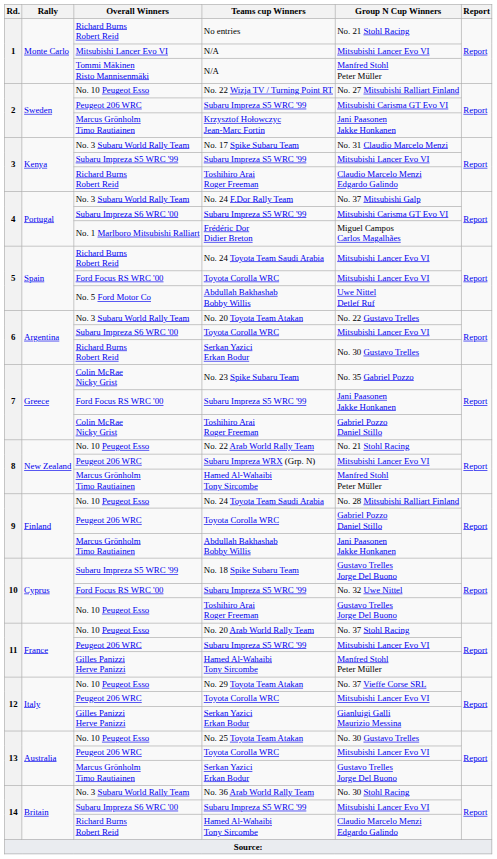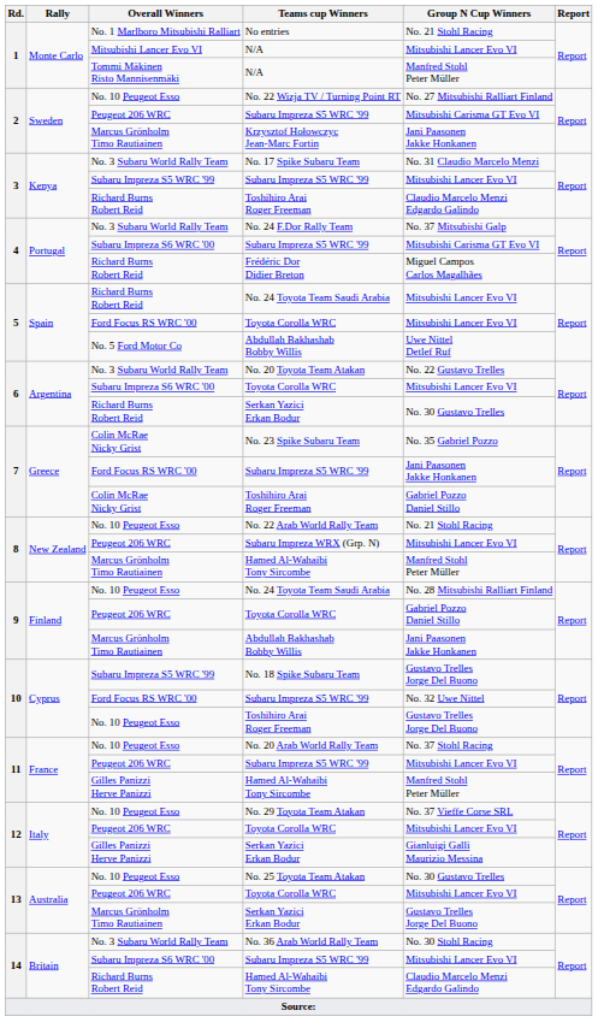 <table class="wikitable" style="font-size:85%;">
 <tr>
 <th>Rd.</th>
 <th>Rally</th>
 <th>Overall Winners</th>
 <th>Teams cup Winners</th>
 <th>Group N Cup Winners</th>
 <th>Report</th>
 </tr>
 <tr>
 <th rowspan="3">1</th>
 <td rowspan="3"> <a href='#'>Monte Carlo</a></td>
-<td> <a href='#'>Richard Burns</a><br> <a href='#'>Robert Reid</a></td>
+<td nowrap> No. 1 <a href='#'>Marlboro Mitsubishi Ralliart</a></td>
 <td nowrap>No entries</td>
 <td> No. 21 <a href='#'>Stohl Racing</a></td>
 <td rowspan="3"><a href='#'>Report</a></td>
 </tr>
 <tr>
 <td> <a href='#'>Mitsubishi Lancer Evo VI</a></td>
 <td>N/A</td>
 <td> <a href='#'>Mitsubishi Lancer Evo VI</a></td>
 </tr>
 <tr>
 <td> <a href='#'>Tommi Mäkinen</a><br> <a href='#'>Risto Mannisenmäki</a></td>
 <td>N/A</td>
 <td> <a href='#'>Manfred Stohl</a><br> Peter Müller</td>
 </tr>
 <tr>
 <th rowspan="3">2</th>
 <td rowspan="3"> <a href='#'>Sweden</a></td>
 <td nowrap=""> No. 10 <a href='#'>Peugeot Esso</a></td>
 <td nowrap=""> No. 22 <a href='#'>Wizja TV / Turning Point RT</a></td>
 <td> No. 27 <a href='#'>Mitsubishi Ralliart Finland</a></td>
 <td rowspan="3"><a href='#'>Report</a></td>
 </tr>
 <tr>
 <td> <a href='#'>Peugeot 206 WRC</a></td>
 <td> <a href='#'>Subaru Impreza S5 WRC '99</a></td>
 <td> <a href='#'>Mitsubishi Carisma GT Evo VI</a></td>
 </tr>
 <tr>
 <td> <a href='#'>Marcus Grönholm</a><br> <a href='#'>Timo Rautiainen</a></td>
 <td> <a href='#'>Krzysztof Hołowczyc</a><br> <a href='#'>Jean-Marc Fortin</a></td>
 <td> <a href='#'>Jani Paasonen</a><br> <a href='#'>Jakke Honkanen</a></td>
 </tr>
 <tr>
 <th rowspan="3">3</th>
 <td rowspan="3"> <a href='#'>Kenya</a></td>
 <td nowrap=""> No. 3 <a href='#'>Subaru World Rally Team</a></td>
 <td nowrap=""> No. 17 <a href='#'>Spike Subaru Team</a></td>
 <td> No. 31 <a href='#'>Claudio Marcelo Menzi</a></td>
 <td rowspan="3"><a href='#'>Report</a></td>
 </tr>
 <tr>
 <td> <a href='#'>Subaru Impreza S5 WRC '99</a></td>
 <td> <a href='#'>Subaru Impreza S5 WRC '99</a></td>
 <td> <a href='#'>Mitsubishi Lancer Evo VI</a></td>
 </tr>
 <tr>
 <td> <a href='#'>Richard Burns</a><br> <a href='#'>Robert Reid</a></td>
 <td> <a href='#'>Toshihiro Arai</a><br> <a href='#'>Roger Freeman</a></td>
 <td> <a href='#'>Claudio Marcelo Menzi</a><br> <a href='#'>Edgardo Galindo</a></td>
 </tr>
 <tr>
 <th rowspan="3">4</th>
 <td rowspan="3"> <a href='#'>Portugal</a></td>
 <td nowrap=""> No. 3 <a href='#'>Subaru World Rally Team</a></td>
 <td nowrap=""> No. 24 <a href='#'>F.Dor Rally Team</a></td>
 <td> No. 37 <a href='#'>Mitsubishi Galp</a></td>
 <td rowspan="3"><a href='#'>Report</a></td>
 </tr>
 <tr>
 <td> <a href='#'>Subaru Impreza S6 WRC '00</a></td>
 <td> <a href='#'>Subaru Impreza S5 WRC '99</a></td>
 <td> <a href='#'>Mitsubishi Carisma GT Evo VI</a></td>
 </tr>
 <tr>
-<td nowrap> No. 1 <a href='#'>Marlboro Mitsubishi Ralliart</a></td>
+<td> <a href='#'>Richard Burns</a><br> <a href='#'>Robert Reid</a></td>
 <td> <a href='#'>Frédéric Dor</a><br> <a href='#'>Didier Breton</a></td>
 <td> Miguel Campos<br> <a href='#'>Carlos Magalhães</a></td>
 </tr>
 <tr>
 <th rowspan="3">5</th>
 <td rowspan="3"> <a href='#'>Spain</a></td>
 <td> <a href='#'>Richard Burns</a><br> <a href='#'>Robert Reid</a></td>
 <td nowrap=""> No. 24 <a href='#'>Toyota Team Saudi Arabia</a></td>
 <td> <a href='#'>Mitsubishi Lancer Evo VI</a></td>
 <td rowspan="3"><a href='#'>Report</a></td>
 </tr>
 <tr>
 <td> <a href='#'>Ford Focus RS WRC '00</a></td>
 <td> <a href='#'>Toyota Corolla WRC</a></td>
 <td> <a href='#'>Mitsubishi Lancer Evo VI</a></td>
 </tr>
 <tr>
 <td nowrap=""> No. 5 <a href='#'>Ford Motor Co</a></td>
 <td> <a href='#'>Abdullah Bakhashab</a><br> <a href='#'>Bobby Willis</a></td>
 <td> <a href='#'>Uwe Nittel</a><br> <a href='#'>Detlef Ruf</a></td>
 </tr>
 <tr>
 <th rowspan="3">6</th>
 <td rowspan="3"> <a href='#'>Argentina</a></td>
 <td nowrap=""> No. 3 <a href='#'>Subaru World Rally Team</a></td>
 <td nowrap=""> No. 20 <a href='#'>Toyota Team Atakan</a></td>
 <td> No. 22 <a href='#'>Gustavo Trelles</a></td>
 <td rowspan="3"><a href='#'>Report</a></td>
 </tr>
 <tr>
 <td> <a href='#'>Subaru Impreza S6 WRC '00</a></td>
 <td> <a href='#'>Toyota Corolla WRC</a></td>
 <td> <a href='#'>Mitsubishi Lancer Evo VI</a></td>
 </tr>
 <tr>
 <td> <a href='#'>Richard Burns</a><br> <a href='#'>Robert Reid</a></td>
 <td> <a href='#'>Serkan Yazici</a><br> <a href='#'>Erkan Bodur</a></td>
 <td> No. 30 <a href='#'>Gustavo Trelles</a></td>
 </tr>
 <tr>
 <th rowspan="3">7</th>
 <td rowspan="3"> <a href='#'>Greece</a></td>
 <td> <a href='#'>Colin McRae</a><br> <a href='#'>Nicky Grist</a></td>
 <td nowrap=""> No. 23 <a href='#'>Spike Subaru Team</a></td>
 <td> No. 35 <a href='#'>Gabriel Pozzo</a></td>
 <td rowspan="3"><a href='#'>Report</a></td>
 </tr>
 <tr>
 <td> <a href='#'>Ford Focus RS WRC '00</a></td>
 <td> <a href='#'>Subaru Impreza S5 WRC '99</a></td>
 <td> <a href='#'>Jani Paasonen</a><br> <a href='#'>Jakke Honkanen</a></td>
 </tr>
 <tr>
 <td> <a href='#'>Colin McRae</a><br> <a href='#'>Nicky Grist</a></td>
 <td> <a href='#'>Toshihiro Arai</a><br> <a href='#'>Roger Freeman</a></td>
 <td> <a href='#'>Gabriel Pozzo</a><br> <a href='#'>Daniel Stillo</a></td>
 </tr>
 <tr>
 <th rowspan="3">8</th>
 <td rowspan="3"> <a href='#'>New Zealand</a></td>
 <td nowrap=""> No. 10 <a href='#'>Peugeot Esso</a></td>
 <td nowrap=""> No. 22 <a href='#'>Arab World Rally Team</a></td>
 <td> No. 21 <a href='#'>Stohl Racing</a></td>
 <td rowspan="3"><a href='#'>Report</a></td>
 </tr>
 <tr>
 <td> <a href='#'>Peugeot 206 WRC</a></td>
 <td> <a href='#'>Subaru Impreza WRX</a> (Grp. N)</td>
 <td> <a href='#'>Mitsubishi Lancer Evo VI</a></td>
 </tr>
 <tr>
 <td> <a href='#'>Marcus Grönholm</a><br> <a href='#'>Timo Rautiainen</a></td>
 <td> <a href='#'>Hamed Al-Wahaibi</a><br> <a href='#'>Tony Sircombe</a></td>
 <td> <a href='#'>Manfred Stohl</a><br> Peter Müller</td>
 </tr>
 <tr>
 <th rowspan="3">9</th>
 <td rowspan="3"> <a href='#'>Finland</a></td>
 <td> No. 10 <a href='#'>Peugeot Esso</a></td>
 <td> No. 24 <a href='#'>Toyota Team Saudi Arabia</a></td>
 <td> No. 28 <a href='#'>Mitsubishi Ralliart Finland</a></td>
 <td rowspan="3"><a href='#'>Report</a></td>
 </tr>
 <tr>
 <td> <a href='#'>Peugeot 206 WRC</a></td>
 <td> <a href='#'>Toyota Corolla WRC</a></td>
 <td> <a href='#'>Gabriel Pozzo</a><br> <a href='#'>Daniel Stillo</a></td>
 </tr>
 <tr>
 <td> <a href='#'>Marcus Grönholm</a><br> <a href='#'>Timo Rautiainen</a></td>
 <td> <a href='#'>Abdullah Bakhashab</a><br> <a href='#'>Bobby Willis</a></td>
 <td> <a href='#'>Jani Paasonen</a><br> <a href='#'>Jakke Honkanen</a></td>
 </tr>
 <tr>
 <th rowspan="3">10</th>
 <td rowspan="3"> <a href='#'>Cyprus</a></td>
 <td> <a href='#'>Subaru Impreza S5 WRC '99</a></td>
 <td> No. 18 <a href='#'>Spike Subaru Team</a></td>
 <td> <a href='#'>Gustavo Trelles</a><br> <a href='#'>Jorge Del Buono</a></td>
 <td rowspan="3"><a href='#'>Report</a></td>
 </tr>
 <tr>
 <td> <a href='#'>Ford Focus RS WRC '00</a></td>
 <td> <a href='#'>Subaru Impreza S5 WRC '99</a></td>
 <td> No. 32 <a href='#'>Uwe Nittel</a></td>
 </tr>
 <tr>
 <td> No. 10 <a href='#'>Peugeot Esso</a></td>
 <td> <a href='#'>Toshihiro Arai</a><br> <a href='#'>Roger Freeman</a></td>
 <td> <a href='#'>Gustavo Trelles</a><br> <a href='#'>Jorge Del Buono</a></td>
 </tr>
 <tr>
 <th rowspan="3">11</th>
 <td rowspan="3"> <a href='#'>France</a></td>
 <td> No. 10 <a href='#'>Peugeot Esso</a></td>
 <td> No. 20 <a href='#'>Arab World Rally Team</a></td>
 <td> No. 37 <a href='#'>Stohl Racing</a></td>
 <td rowspan="3"><a href='#'>Report</a></td>
 </tr>
 <tr>
 <td> <a href='#'>Peugeot 206 WRC</a></td>
 <td> <a href='#'>Subaru Impreza S5 WRC '99</a></td>
 <td> <a href='#'>Mitsubishi Lancer Evo VI</a></td>
 </tr>
 <tr>
 <td> <a href='#'>Gilles Panizzi</a><br> <a href='#'>Herve Panizzi</a></td>
 <td> <a href='#'>Hamed Al-Wahaibi</a><br> <a href='#'>Tony Sircombe</a></td>
 <td> <a href='#'>Manfred Stohl</a><br> Peter Müller</td>
 </tr>
 <tr>
 <th rowspan="3">12</th>
 <td rowspan="3"> <a href='#'>Italy</a></td>
 <td> No. 10 <a href='#'>Peugeot Esso</a></td>
 <td> No. 29 <a href='#'>Toyota Team Atakan</a></td>
 <td> No. 37 <a href='#'>Vieffe Corse SRL</a></td>
 <td rowspan="3"><a href='#'>Report</a></td>
 </tr>
 <tr>
 <td> <a href='#'>Peugeot 206 WRC</a></td>
 <td> <a href='#'>Toyota Corolla WRC</a></td>
 <td> <a href='#'>Mitsubishi Lancer Evo VI</a></td>
 </tr>
 <tr>
 <td> <a href='#'>Gilles Panizzi</a><br> <a href='#'>Herve Panizzi</a></td>
 <td> <a href='#'>Serkan Yazici</a><br> <a href='#'>Erkan Bodur</a></td>
 <td> <a href='#'>Gianluigi Galli</a><br> <a href='#'>Maurizio Messina</a></td>
 </tr>
 <tr>
 <th rowspan="3">13</th>
 <td rowspan="3"> <a href='#'>Australia</a></td>
 <td> No. 10 <a href='#'>Peugeot Esso</a></td>
 <td> No. 25 <a href='#'>Toyota Team Atakan</a></td>
 <td> No. 30 <a href='#'>Gustavo Trelles</a></td>
 <td rowspan="3"><a href='#'>Report</a></td>
 </tr>
 <tr>
 <td> <a href='#'>Peugeot 206 WRC</a></td>
 <td> <a href='#'>Toyota Corolla WRC</a></td>
 <td> <a href='#'>Mitsubishi Lancer Evo VI</a></td>
 </tr>
 <tr>
 <td> <a href='#'>Marcus Grönholm</a><br> <a href='#'>Timo Rautiainen</a></td>
 <td> <a href='#'>Serkan Yazici</a><br> <a href='#'>Erkan Bodur</a></td>
 <td> <a href='#'>Gustavo Trelles</a><br> <a href='#'>Jorge Del Buono</a></td>
 </tr>
 <tr>
 <th rowspan="3">14</th>
 <td rowspan="3"> <a href='#'>Britain</a></td>
 <td> No. 3 <a href='#'>Subaru World Rally Team</a></td>
 <td> No. 36 <a href='#'>Arab World Rally Team</a></td>
 <td> No. 30 <a href='#'>Stohl Racing</a></td>
 <td rowspan="3"><a href='#'>Report</a></td>
 </tr>
 <tr>
 <td> <a href='#'>Subaru Impreza S6 WRC '00</a></td>
 <td> <a href='#'>Subaru Impreza S5 WRC '99</a></td>
 <td> <a href='#'>Mitsubishi Lancer Evo VI</a></td>
 </tr>
 <tr>
 <td> <a href='#'>Richard Burns</a><br> <a href='#'>Robert Reid</a></td>
 <td> <a href='#'>Hamed Al-Wahaibi</a><br> <a href='#'>Tony Sircombe</a></td>
 <td> <a href='#'>Claudio Marcelo Menzi</a><br> <a href='#'>Edgardo Galindo</a></td>
 </tr>
 <tr class="sortbottom">
 <td colspan="6" style="background-color:#EAECF0;text-align:center"><strong>Source:</strong></td>
 </tr>
 </table>
